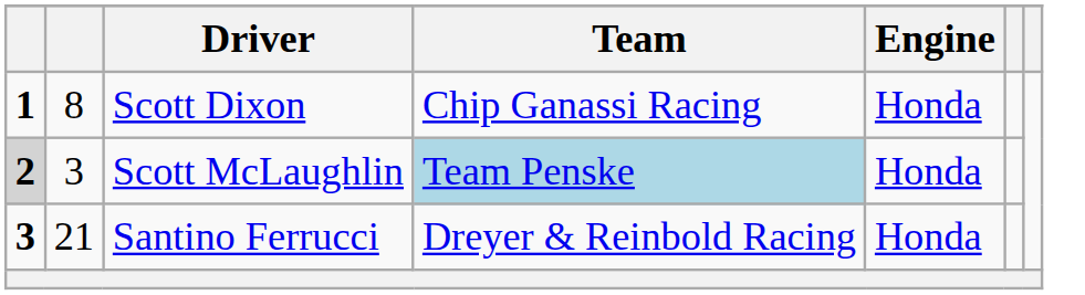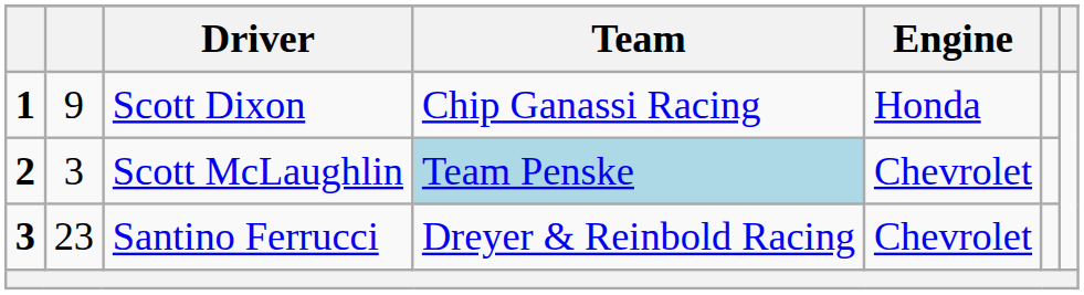 <table class="wikitable" style="font-size:95%;">
 <tr>
 </tr>
 <tr>
 <th></th>
 <th></th>
 <th>Driver</th>
 <th>Team</th>
 <th>Engine</th>
 <th></th>
 <th></th>
 </tr>
 <tr>
 <td style="text-align:center;"><strong>1</strong></td>
-<td style="text-align:center;">8</td>
+<td style="text-align:center;">9</td>
 <td> <a href='#'>Scott Dixon</a></td>
 <td><a href='#'>Chip Ganassi Racing</a></td>
 <td><a href='#'>Honda</a></td>
 <td></td>
 </tr>
 <tr>
-<td style="background: lightgrey; text-align:center;"><strong>2</strong></td>
+<td style="text-align:center;"><strong>2</strong></td>
 <td style="text-align:center;">3</td>
 <td> <a href='#'>Scott McLaughlin</a></td>
 <td style="background: lightblue;"><a href='#'>Team Penske</a></td>
-<td><a href='#'>Honda</a></td>
+<td><a href='#'>Chevrolet</a></td>
 <td></td>
 </tr>
 <tr>
 <td style="text-align:center;"><strong>3</strong></td>
-<td style="text-align:center;">21</td>
+<td style="text-align:center;">23</td>
 <td> <a href='#'>Santino Ferrucci</a></td>
 <td><a href='#'>Dreyer & Reinbold Racing</a></td>
-<td><a href='#'>Honda</a></td>
+<td><a href='#'>Chevrolet</a></td>
 <td></td>
 </tr>
 <tr>
 <th colspan=7></th>
 </tr>
 </table>
